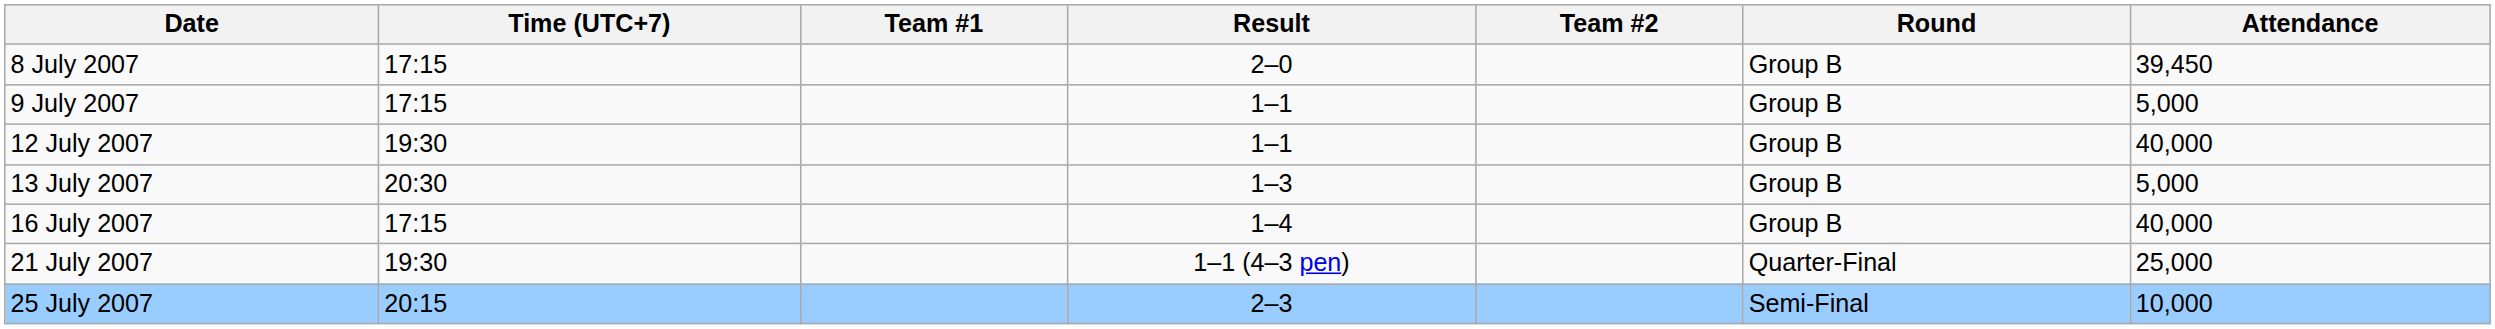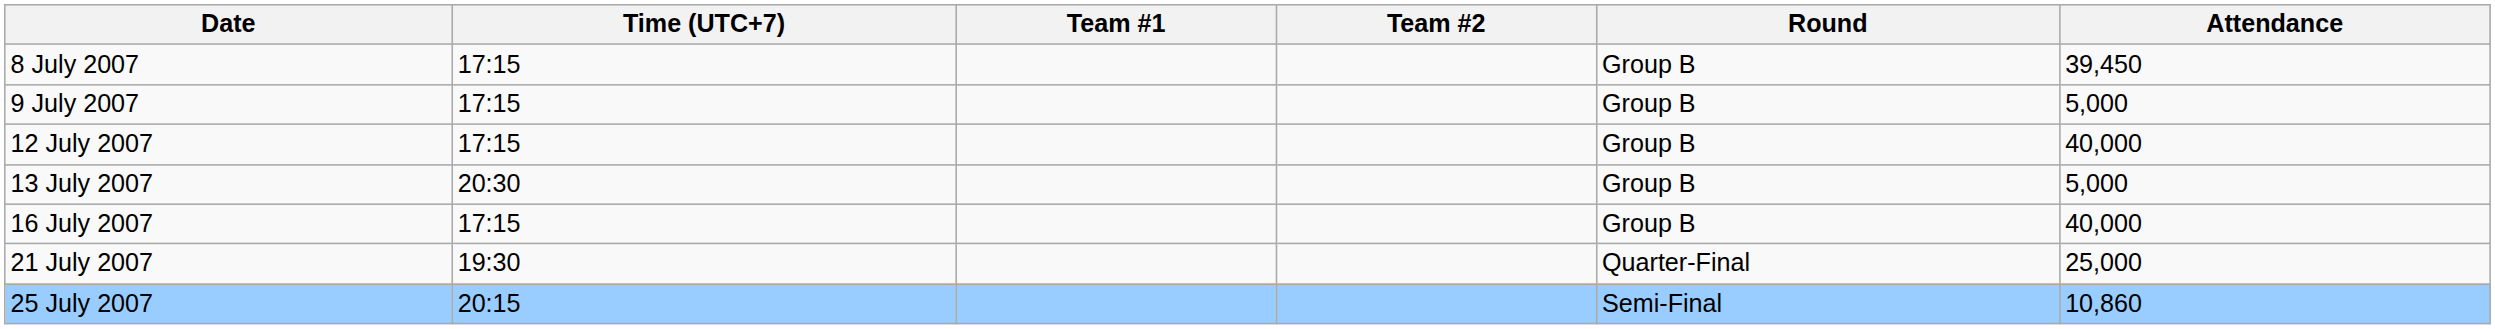 <table class="wikitable" style="text-align: left;" width="100%">
 <tr>
 <th>Date</th>
 <th>Time (UTC+7)</th>
 <th>Team #1</th>
-<th>Result</th>
 <th>Team #2</th>
 <th>Round</th>
 <th>Attendance</th>
 </tr>
 <tr>
 <td>8 July 2007</td>
 <td>17:15</td>
 <td></td>
-<td style="text-align:center;">2–0</td>
 <td></td>
 <td>Group B</td>
 <td>39,450</td>
 </tr>
 <tr>
 <td>9 July 2007</td>
 <td>17:15</td>
 <td></td>
-<td style="text-align:center;">1–1</td>
 <td></td>
 <td>Group B</td>
 <td>5,000</td>
 </tr>
 <tr>
 <td>12 July 2007</td>
-<td>19:30</td>
+<td>17:15</td>
 <td></td>
-<td style="text-align:center;">1–1</td>
 <td></td>
 <td>Group B</td>
 <td>40,000</td>
 </tr>
 <tr>
 <td>13 July 2007</td>
 <td>20:30</td>
 <td></td>
-<td style="text-align:center;">1–3</td>
 <td></td>
 <td>Group B</td>
 <td>5,000</td>
 </tr>
 <tr>
 <td>16 July 2007</td>
 <td>17:15</td>
 <td></td>
-<td style="text-align:center;">1–4</td>
 <td></td>
 <td>Group B</td>
 <td>40,000</td>
 </tr>
 <tr>
 <td>21 July 2007</td>
 <td>19:30</td>
 <td></td>
-<td style="text-align:center;">1–1 (4–3 <a href='#'>pen</a>)</td>
 <td></td>
 <td>Quarter-Final</td>
 <td>25,000</td>
 </tr>
 <tr bgcolor=#9acdff>
 <td>25 July 2007</td>
 <td>20:15</td>
 <td></td>
-<td style="text-align:center;">2–3</td>
 <td></td>
 <td>Semi-Final</td>
-<td>10,000</td>
+<td>10,860</td>
 </tr>
 </table>
